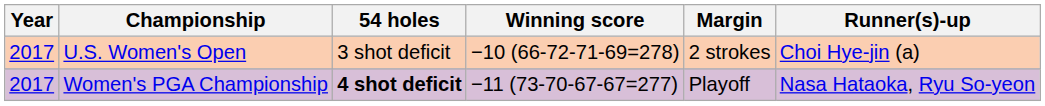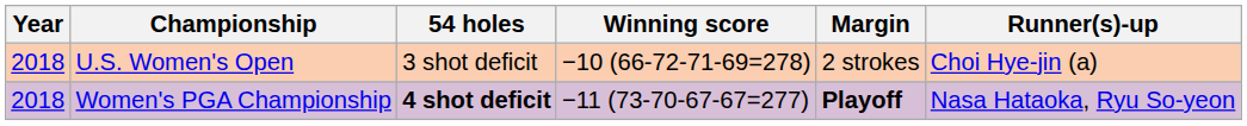 <table class="wikitable">
 <tr>
 <th>Year</th>
 <th>Championship</th>
 <th>54 holes</th>
 <th>Winning score</th>
 <th>Margin</th>
 <th>Runner(s)-up</th>
 </tr>
 <tr style="background:#FBCEB1;">
-<td><a href='#'>2017</a></td>
+<td><a href='#'>2018</a></td>
 <td><a href='#'>U.S. Women's Open</a></td>
 <td>3 shot deficit</td>
 <td>−10 (66-72-71-69=278)</td>
 <td>2 strokes</td>
 <td> <a href='#'>Choi Hye-jin</a> (a)</td>
 </tr>
 <tr style="background:#D8BFD8;">
-<td align=center><a href='#'>2017</a></td>
+<td align=center><a href='#'>2018</a></td>
 <td><a href='#'>Women's PGA Championship</a></td>
 <td><strong>4 shot deficit</strong></td>
 <td>−11 (73-70-67-67=277)</td>
-<td>Playoff</td>
+<td><strong>Playoff</strong></td>
 <td> <a href='#'>Nasa Hataoka</a>,  <a href='#'>Ryu So-yeon</a></td>
 </tr>
 </table>
